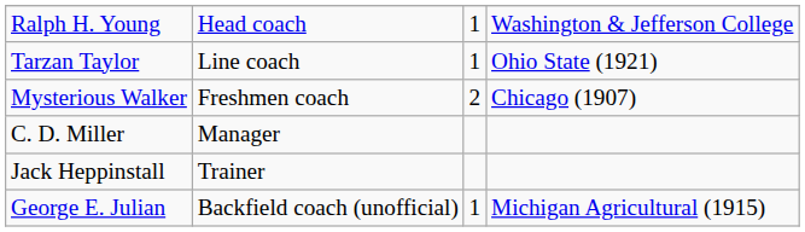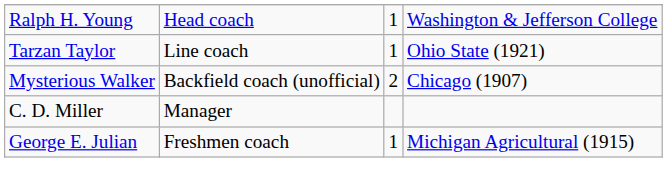 <table class="wikitable">
 <tr>
 </tr>
 <tr>
 <td><a href='#'>Ralph H. Young</a></td>
 <td><a href='#'>Head coach</a></td>
 <td>1</td>
 <td><a href='#'>Washington & Jefferson College</a></td>
 </tr>
 <tr>
 <td><a href='#'>Tarzan Taylor</a></td>
 <td>Line coach</td>
 <td>1</td>
 <td><a href='#'>Ohio State</a> (1921)</td>
 </tr>
 <tr>
 <td><a href='#'>Mysterious Walker</a></td>
-<td>Freshmen coach</td>
+<td>Backfield coach (unofficial)</td>
 <td>2</td>
 <td><a href='#'>Chicago</a> (1907)</td>
 </tr>
 <tr>
 <td>C. D. Miller</td>
 <td>Manager</td>
 <td></td>
 <td></td>
 </tr>
 <tr>
-<td>Jack Heppinstall</td>
-<td>Trainer</td>
-<td></td>
-<td></td>
-</tr>
-<tr>
 <td><a href='#'>George E. Julian</a></td>
-<td>Backfield coach (unofficial)</td>
+<td>Freshmen coach</td>
 <td>1</td>
 <td><a href='#'>Michigan Agricultural</a> (1915)</td>
 </tr>
 </table>
